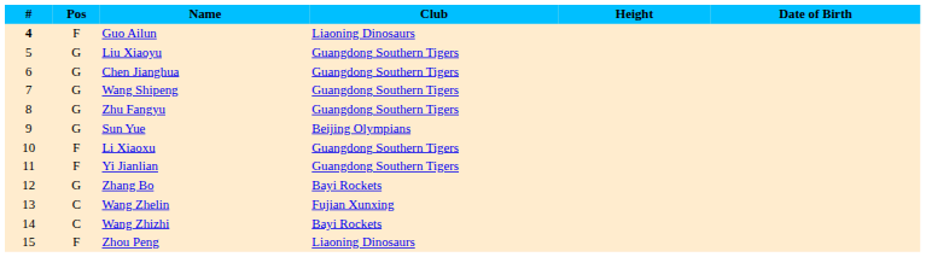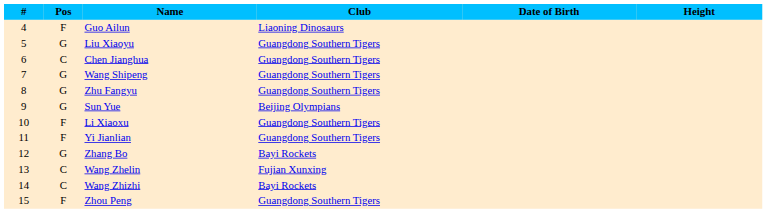 <table border=0 cellpadding=2 cellspacing=0  |- bgcolor=#FFECCE style="text-align:center; font-size:90%;" width=80%>
 <tr bgcolor=#00BFFF>
 <th width=5%>#</th>
 <th width=5%>Pos</th>
 <th width=22%>Name</th>
 <th width=26%>Club</th>
+<th width=22%>Date of Birth</th>
 <th width=16%>Height</th>
-<th width=22%>Date of Birth</th>
 </tr>
 <tr>
-<td><strong>4</strong></td>
+<td>4</td>
 <td>F</td>
 <td align=left><a href='#'>Guo Ailun</a></td>
 <td align=left> <a href='#'>Liaoning Dinosaurs</a></td>
+<td align=left></td>
 <td></td>
-<td align=left></td>
 </tr>
 <tr>
 <td>5</td>
 <td>G</td>
 <td align=left><a href='#'>Liu Xiaoyu</a></td>
 <td align=left> <a href='#'>Guangdong Southern Tigers</a></td>
+<td align=left></td>
 <td></td>
-<td align=left></td>
 </tr>
 <tr>
 <td>6</td>
-<td>G</td>
+<td>C</td>
 <td align=left><a href='#'>Chen Jianghua</a></td>
 <td align=left> <a href='#'>Guangdong Southern Tigers</a></td>
+<td align=left></td>
 <td></td>
-<td align=left></td>
 </tr>
 <tr>
 <td>7</td>
 <td>G</td>
 <td align=left><a href='#'>Wang Shipeng</a></td>
 <td align=left> <a href='#'>Guangdong Southern Tigers</a></td>
+<td align=left></td>
 <td></td>
-<td align=left></td>
 </tr>
 <tr>
 <td>8</td>
 <td>G</td>
 <td align=left><a href='#'>Zhu Fangyu</a></td>
 <td align=left> <a href='#'>Guangdong Southern Tigers</a></td>
+<td align=left></td>
 <td></td>
-<td align=left></td>
 </tr>
 <tr>
 <td>9</td>
 <td>G</td>
 <td align=left><a href='#'>Sun Yue</a></td>
 <td align=left> <a href='#'>Beijing Olympians</a></td>
+<td align=left></td>
 <td></td>
-<td align=left></td>
 </tr>
 <tr>
 <td>10</td>
 <td>F</td>
 <td align=left><a href='#'>Li Xiaoxu</a></td>
 <td align=left> <a href='#'>Guangdong Southern Tigers</a></td>
+<td align=left></td>
 <td></td>
-<td align=left></td>
 </tr>
 <tr>
 <td>11</td>
 <td>F</td>
 <td align=left><a href='#'>Yi Jianlian</a></td>
 <td align=left> <a href='#'>Guangdong Southern Tigers</a></td>
+<td align=left></td>
 <td></td>
-<td align=left></td>
 </tr>
 <tr>
 <td>12</td>
 <td>G</td>
 <td align=left><a href='#'>Zhang Bo</a></td>
 <td align=left> <a href='#'>Bayi Rockets</a></td>
+<td align=left></td>
 <td></td>
-<td align=left></td>
 </tr>
 <tr>
 <td>13</td>
 <td>C</td>
 <td align=left><a href='#'>Wang Zhelin</a></td>
 <td align=left> <a href='#'>Fujian Xunxing</a></td>
+<td align=left></td>
 <td></td>
-<td align=left></td>
 </tr>
 <tr>
 <td>14</td>
 <td>C</td>
 <td align=left><a href='#'>Wang Zhizhi</a></td>
 <td align=left> <a href='#'>Bayi Rockets</a></td>
+<td align=left></td>
 <td></td>
-<td align=left></td>
 </tr>
 <tr>
 <td>15</td>
 <td>F</td>
 <td align=left><a href='#'>Zhou Peng</a></td>
-<td align=left> <a href='#'>Liaoning Dinosaurs</a></td>
+<td align=left> <a href='#'>Guangdong Southern Tigers</a></td>
+<td align=left></td>
 <td></td>
-<td align=left></td>
 </tr>
 </table>
